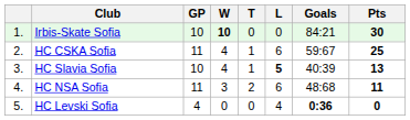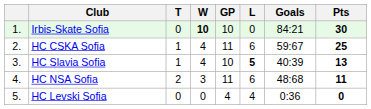 <table class="wikitable">
 <tr>
 <th width="30"></th>
 <th width="200">Club</th>
+<th width="30">T</th>
+<th width="30">W</th>
 <th width="30">GP</th>
-<th width="30">W</th>
-<th width="30">T</th>
 <th width="30">L</th>
 <th width="70">Goals</th>
 <th width="70">Pts</th>
 </tr>
 <tr bgcolor="#e6fae6" align="center">
 <td>1.</td>
 <td align="left"><a href='#'>Irbis-Skate Sofia</a></td>
+<td>0</td>
+<td><strong>10</strong></td>
 <td>10</td>
-<td><strong>10</strong></td>
-<td>0</td>
 <td>0</td>
 <td>84:21</td>
 <td><strong>30</strong></td>
 </tr>
 <tr bgcolor="#FFFFFF" align="center">
 <td>2.</td>
 <td align="left"><a href='#'>HC CSKA Sofia</a></td>
+<td>1</td>
+<td>4</td>
 <td>11</td>
-<td>4</td>
-<td>1</td>
 <td>6</td>
 <td>59:67</td>
 <td><strong>25</strong></td>
 </tr>
 <tr bgcolor="#FFFFFF" align="center">
 <td>3.</td>
 <td align="left"><a href='#'>HC Slavia Sofia</a></td>
+<td>1</td>
+<td>4</td>
 <td>10</td>
-<td>4</td>
-<td>1</td>
 <td><strong>5</strong></td>
 <td>40:39</td>
 <td><strong>13</strong></td>
 </tr>
 <tr bgcolor="#FFFFFF" align="center">
 <td>4.</td>
 <td align="left"><a href='#'>HC NSA Sofia</a></td>
+<td>2</td>
+<td>3</td>
 <td>11</td>
-<td>3</td>
-<td>2</td>
 <td>6</td>
 <td>48:68</td>
 <td><strong>11</strong></td>
 </tr>
 <tr bgcolor="#FFFFFF" align="center">
 <td>5.</td>
 <td align="left"><a href='#'>HC Levski Sofia</a></td>
-<td>4</td>
 <td>0</td>
 <td>0</td>
 <td>4</td>
-<td><strong>0:36</strong></td>
+<td>4</td>
+<td>0:36</td>
 <td><strong>0</strong></td>
 </tr>
 </table>
